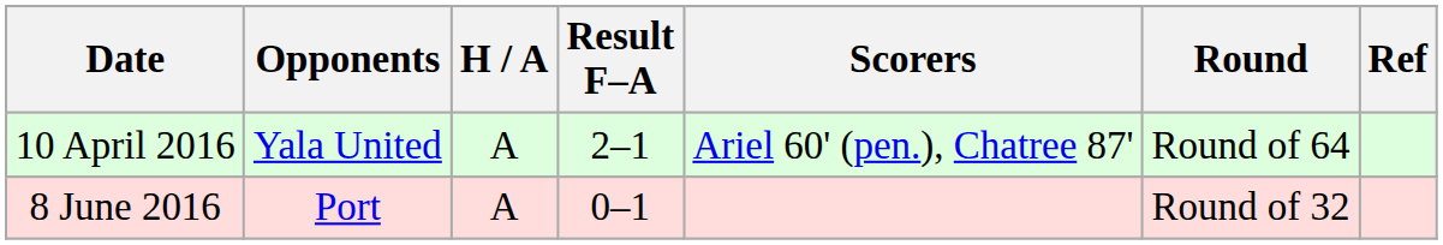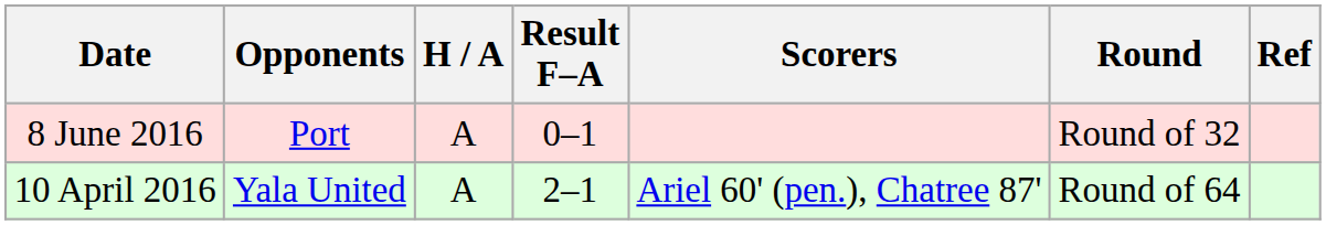 <table class="wikitable" style="text-align:center">
 <tr>
 <th>Date</th>
 <th>Opponents</th>
 <th>H / A</th>
 <th>Result<br>F–A</th>
 <th>Scorers</th>
 <th>Round</th>
 <th>Ref</th>
 </tr>
+<tr bgcolor="#ffdddd">
+<td>8 June 2016</td>
+<td><a href='#'>Port</a></td>
+<td>A</td>
+<td>0–1</td>
+<td></td>
+<td>Round of 32</td>
+<td></td>
+</tr>
 <tr bgcolor="#ddffdd">
 <td>10 April 2016</td>
 <td><a href='#'>Yala United</a></td>
 <td>A</td>
 <td>2–1</td>
 <td><a href='#'>Ariel</a> 60' (<a href='#'>pen.</a>), <a href='#'>Chatree</a> 87'</td>
 <td>Round of 64</td>
 <td></td>
 </tr>
-<tr bgcolor="#ffdddd">
-<td>8 June 2016</td>
-<td><a href='#'>Port</a></td>
-<td>A</td>
-<td>0–1</td>
-<td></td>
-<td>Round of 32</td>
-<td></td>
-</tr>
 </table>
